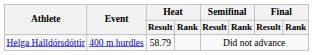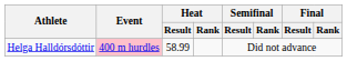 <table class="wikitable" style="font-size:90%">
 <tr>
 <th rowspan="2">Athlete</th>
 <th rowspan="2">Event</th>
 <th colspan="2">Heat</th>
 <th colspan="2">Semifinal</th>
 <th colspan="2">Final</th>
 </tr>
 <tr style="font-size:95%">
 <th>Result</th>
 <th>Rank</th>
 <th>Result</th>
 <th>Rank</th>
 <th>Result</th>
 <th>Rank</th>
 </tr>
 <tr align=center>
 <td align=left><a href='#'>Helga Halldórsdóttir</a></td>
-<td align=left><a href='#'>400 m hurdles</a></td>
-<td>58.79</td>
+<td align=left style="background: pink;"><a href='#'>400 m hurdles</a></td>
+<td>58.99</td>
 <td></td>
 <td colspan=4>Did not advance</td>
 </tr>
 </table>
